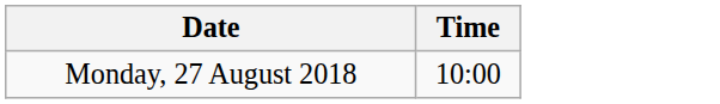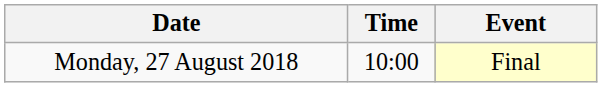 <table class = "wikitable" style="text-align:center;">
 <tr>
 <th width=220>Date</th>
 <th width=50>Time</th>
+<th width=100>Event</th>
 </tr>
 <tr>
 <td>Monday, 27 August 2018</td>
 <td>10:00</td>
+<td bgcolor=ffffcc>Final</td>
 </tr>
 </table>
